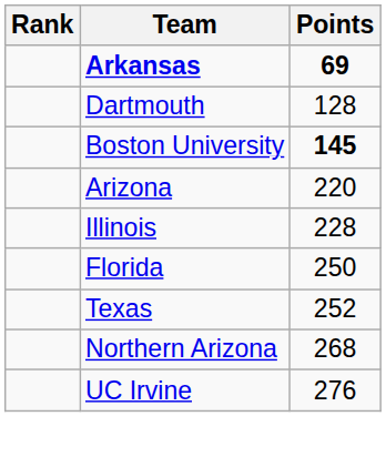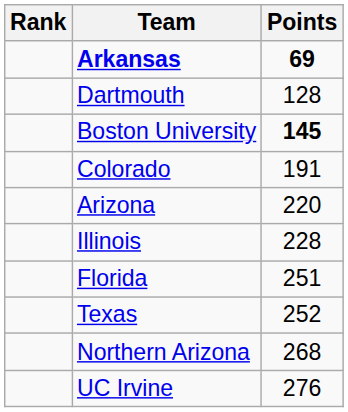 <table class="wikitable sortable" style="text-align:center">
 <tr>
 <th>Rank</th>
 <th>Team</th>
 <th>Points</th>
 </tr>
 <tr>
 <td></td>
 <td align=left><strong><a href='#'>Arkansas</a></strong></td>
 <td><strong>69</strong></td>
 </tr>
 <tr>
 <td></td>
 <td align=left><a href='#'>Dartmouth</a></td>
 <td>128</td>
 </tr>
 <tr>
 <td></td>
 <td align=left><a href='#'>Boston University</a></td>
 <td><strong>145</strong></td>
 </tr>
 <tr>
 <td></td>
+<td align=left><a href='#'>Colorado</a></td>
+<td>191</td>
+</tr>
+<tr>
+<td></td>
 <td align=left><a href='#'>Arizona</a></td>
 <td>220</td>
 </tr>
 <tr>
 <td></td>
 <td align=left><a href='#'>Illinois</a></td>
 <td>228</td>
 </tr>
 <tr>
 <td></td>
 <td align=left><a href='#'>Florida</a></td>
-<td>250</td>
+<td>251</td>
 </tr>
 <tr>
 <td></td>
 <td align=left><a href='#'>Texas</a></td>
 <td>252</td>
 </tr>
 <tr>
 <td></td>
 <td align=left><a href='#'>Northern Arizona</a></td>
 <td>268</td>
 </tr>
 <tr>
 <td></td>
 <td align=left><a href='#'>UC Irvine</a></td>
 <td>276</td>
 </tr>
 </table>
